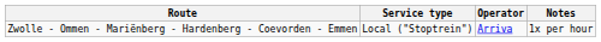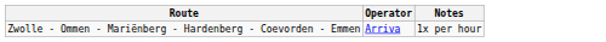 <table class="wikitable">
 <tr>
 <th>Route</th>
-<th>Service type</th>
 <th>Operator</th>
 <th>Notes</th>
 </tr>
 <tr>
 <td>Zwolle - Ommen - Mariënberg - Hardenberg - Coevorden - Emmen</td>
-<td>Local ("Stoptrein")</td>
 <td><a href='#'>Arriva</a></td>
 <td>1x per hour</td>
 </tr>
 </table>
